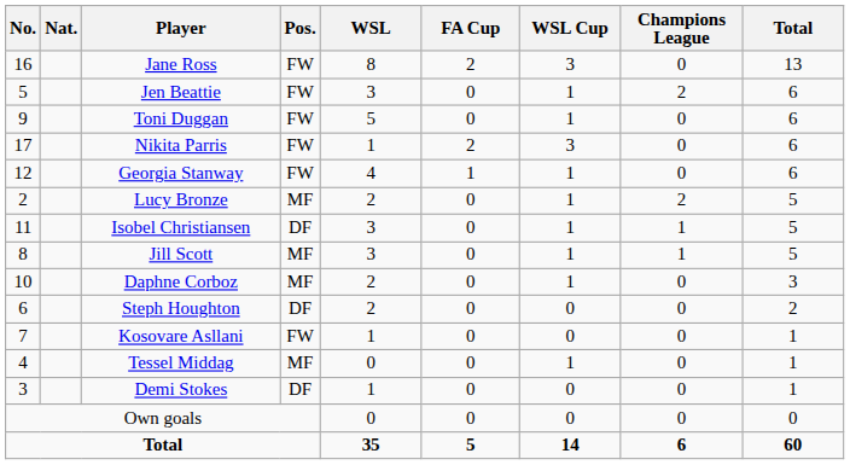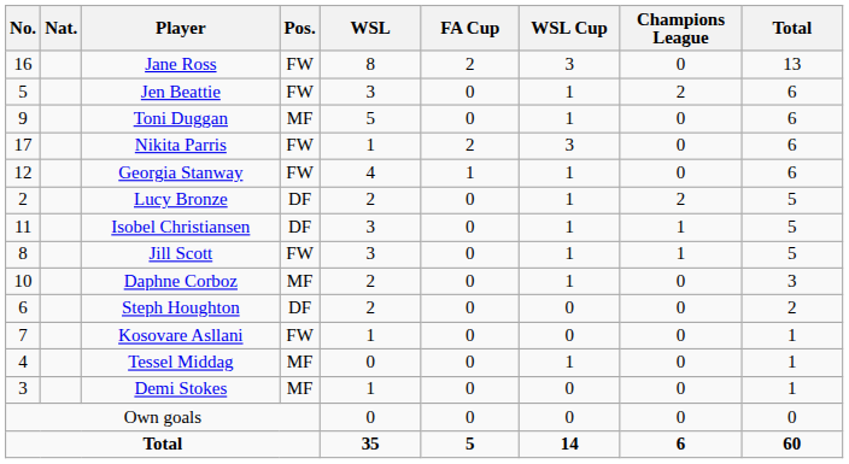 <table class="wikitable sortable alternance"  style="font-size:85%; text-align:center; line-height:14px; width:50%;">
 <tr>
 <th width=10>No.</th>
 <th width=10>Nat.</th>
 <th scope="col" style="width:200px;">Player</th>
 <th width=10>Pos.</th>
 <th width=100>WSL</th>
 <th width=100>FA Cup</th>
 <th width=100>WSL Cup</th>
 <th width=100>Champions League</th>
 <th width=100>Total</th>
 </tr>
 <tr>
 <td>16</td>
 <td></td>
 <td><a href='#'>Jane Ross</a></td>
 <td>FW</td>
 <td>8</td>
 <td>2</td>
 <td>3</td>
 <td>0</td>
 <td>13</td>
 </tr>
 <tr>
 <td>5</td>
 <td></td>
 <td><a href='#'>Jen Beattie</a></td>
 <td>FW</td>
 <td>3</td>
 <td>0</td>
 <td>1</td>
 <td>2</td>
 <td>6</td>
 </tr>
 <tr>
 <td>9</td>
 <td></td>
 <td><a href='#'>Toni Duggan</a></td>
-<td>FW</td>
+<td>MF</td>
 <td>5</td>
 <td>0</td>
 <td>1</td>
 <td>0</td>
 <td>6</td>
 </tr>
 <tr>
 <td>17</td>
 <td></td>
 <td><a href='#'>Nikita Parris</a></td>
 <td>FW</td>
 <td>1</td>
 <td>2</td>
 <td>3</td>
 <td>0</td>
 <td>6</td>
 </tr>
 <tr>
 <td>12</td>
 <td></td>
 <td><a href='#'>Georgia Stanway</a></td>
 <td>FW</td>
 <td>4</td>
 <td>1</td>
 <td>1</td>
 <td>0</td>
 <td>6</td>
 </tr>
 <tr>
 <td>2</td>
 <td></td>
 <td><a href='#'>Lucy Bronze</a></td>
-<td>MF</td>
+<td>DF</td>
 <td>2</td>
 <td>0</td>
 <td>1</td>
 <td>2</td>
 <td>5</td>
 </tr>
 <tr>
 <td>11</td>
 <td></td>
 <td><a href='#'>Isobel Christiansen</a></td>
 <td>DF</td>
 <td>3</td>
 <td>0</td>
 <td>1</td>
 <td>1</td>
 <td>5</td>
 </tr>
 <tr>
 <td>8</td>
 <td></td>
 <td><a href='#'>Jill Scott</a></td>
-<td>MF</td>
+<td>FW</td>
 <td>3</td>
 <td>0</td>
 <td>1</td>
 <td>1</td>
 <td>5</td>
 </tr>
 <tr>
 <td>10</td>
 <td></td>
 <td><a href='#'>Daphne Corboz</a></td>
 <td>MF</td>
 <td>2</td>
 <td>0</td>
 <td>1</td>
 <td>0</td>
 <td>3</td>
 </tr>
 <tr>
 <td>6</td>
 <td></td>
 <td><a href='#'>Steph Houghton</a></td>
 <td>DF</td>
 <td>2</td>
 <td>0</td>
 <td>0</td>
 <td>0</td>
 <td>2</td>
 </tr>
 <tr>
 <td>7</td>
 <td></td>
 <td><a href='#'>Kosovare Asllani</a></td>
 <td>FW</td>
 <td>1</td>
 <td>0</td>
 <td>0</td>
 <td>0</td>
 <td>1</td>
 </tr>
 <tr>
 <td>4</td>
 <td></td>
 <td><a href='#'>Tessel Middag</a></td>
 <td>MF</td>
 <td>0</td>
 <td>0</td>
 <td>1</td>
 <td>0</td>
 <td>1</td>
 </tr>
 <tr>
 <td>3</td>
 <td></td>
 <td><a href='#'>Demi Stokes</a></td>
-<td>DF</td>
+<td>MF</td>
 <td>1</td>
 <td>0</td>
 <td>0</td>
 <td>0</td>
 <td>1</td>
 </tr>
 <tr class="sortbottom">
 <td colspan="4">Own goals</td>
 <td>0</td>
 <td>0</td>
 <td>0</td>
 <td>0</td>
 <td>0</td>
 </tr>
 <tr class="sortbottom">
 <td colspan="4"><strong>Total</strong></td>
 <td><strong>35</strong></td>
 <td><strong>5</strong></td>
 <td><strong>14</strong></td>
 <td><strong>6</strong></td>
 <td><strong>60</strong></td>
 </tr>
 </table>
